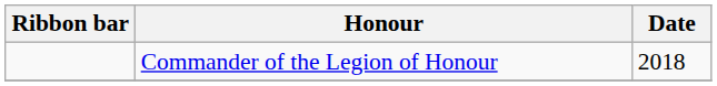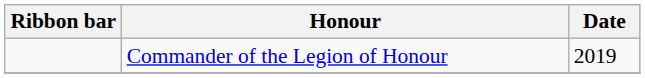 <table class="wikitable" style="width:30%;">
 <tr>
 <th style="width:80px;">Ribbon bar</th>
 <th>Honour</th>
 <th>Date</th>
 </tr>
 <tr>
 <td></td>
 <td><a href='#'>Commander of the Legion of Honour</a></td>
-<td>2018</td>
+<td>2019</td>
 </tr>
 <tr>
 </tr>
 </table>
